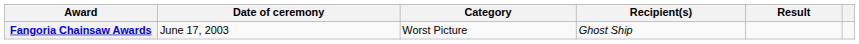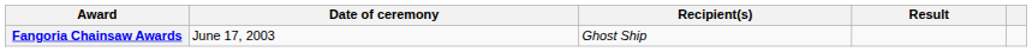 <table class="wikitable sortable plainrowheaders" style="width: 99%">
 <tr>
 <th scope="col" style="width:18%;">Award</th>
 <th scope="col">Date of ceremony</th>
-<th scope="col">Category</th>
 <th scope="col">Recipient(s)</th>
 <th scope="col">Result</th>
 <th scope="col" class="unsortable"></th>
 </tr>
 <tr>
 <th scope="row"><a href='#'>Fangoria Chainsaw Awards</a></th>
 <td>June 17, 2003</td>
-<td>Worst Picture</td>
 <td><em>Ghost Ship</em></td>
 <td></td>
 <td style="text-align:center;"></td>
 </tr>
 </table>
